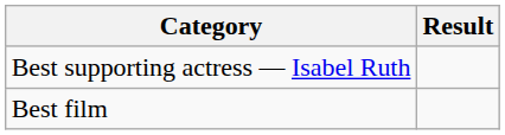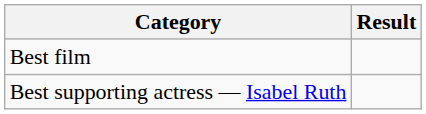 <table class="wikitable">
 <tr>
 <th>Category</th>
 <th>Result</th>
 </tr>
 <tr>
+<td>Best film</td>
+<td></td>
+</tr>
+<tr>
 <td>Best supporting actress — <a href='#'>Isabel Ruth</a></td>
 <td></td>
 </tr>
-<tr>
-<td>Best film</td>
-<td></td>
-</tr>
 </table>
